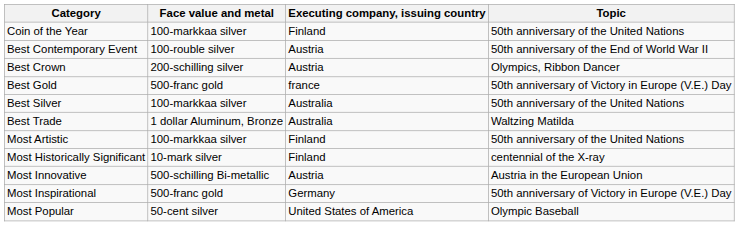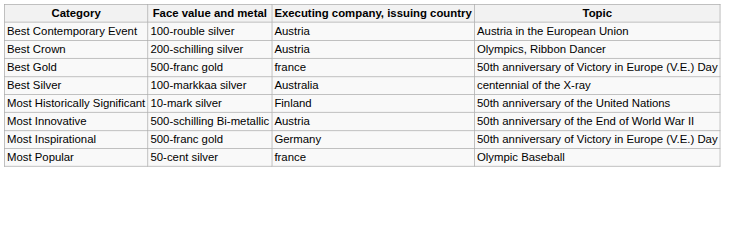 <table class="wikitable plainrowheaders">
 <tr>
 <th>Category</th>
 <th>Face value and metal</th>
 <th>Executing company, issuing country</th>
 <th>Topic</th>
 </tr>
 <tr>
-<td>Coin of the Year</td>
-<td>100-markkaa silver</td>
-<td>Finland</td>
-<td>50th anniversary of the United Nations</td>
-</tr>
-<tr>
 <td>Best Contemporary Event</td>
 <td>100-rouble silver</td>
 <td>Austria</td>
-<td>50th anniversary of the End of World War II</td>
+<td>Austria in the European Union</td>
 </tr>
 <tr>
 <td>Best Crown</td>
 <td>200-schilling silver</td>
 <td>Austria</td>
 <td>Olympics, Ribbon Dancer</td>
 </tr>
 <tr>
 <td>Best Gold</td>
 <td>500-franc gold</td>
 <td>france</td>
 <td>50th anniversary of Victory in Europe (V.E.) Day</td>
 </tr>
 <tr>
 <td>Best Silver</td>
 <td>100-markkaa silver</td>
 <td>Australia</td>
-<td>50th anniversary of the United Nations</td>
-</tr>
-<tr>
-<td>Best Trade</td>
-<td>1 dollar Aluminum, Bronze</td>
-<td>Australia</td>
-<td>Waltzing Matilda</td>
-</tr>
-<tr>
-<td>Most Artistic</td>
-<td>100-markkaa silver</td>
-<td>Finland</td>
-<td>50th anniversary of the United Nations</td>
+<td>centennial of the X-ray</td>
 </tr>
 <tr>
 <td>Most Historically Significant</td>
 <td>10-mark silver</td>
 <td>Finland</td>
-<td>centennial of the X-ray</td>
+<td>50th anniversary of the United Nations</td>
 </tr>
 <tr>
 <td>Most Innovative</td>
 <td>500-schilling Bi-metallic</td>
 <td>Austria</td>
-<td>Austria in the European Union</td>
+<td>50th anniversary of the End of World War II</td>
 </tr>
 <tr>
 <td>Most Inspirational</td>
 <td>500-franc gold</td>
 <td>Germany</td>
 <td>50th anniversary of Victory in Europe (V.E.) Day</td>
 </tr>
 <tr>
 <td>Most Popular</td>
 <td>50-cent silver</td>
-<td>United States of America</td>
+<td>france</td>
 <td>Olympic Baseball</td>
 </tr>
 </table>
